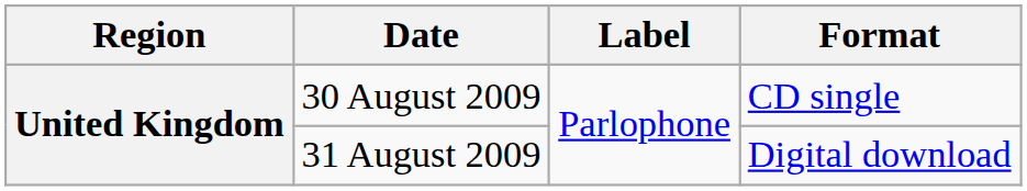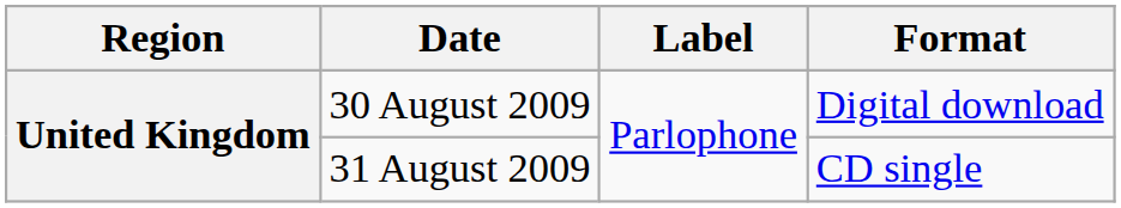 <table class="wikitable plainrowheaders">
 <tr>
 <th scope="col">Region</th>
 <th scope="col">Date</th>
 <th scope="col">Label</th>
 <th scope="col">Format</th>
 </tr>
 <tr>
 <th scope="row" rowspan="2">United Kingdom</th>
 <td>30 August 2009</td>
 <td rowspan="2"><a href='#'>Parlophone</a></td>
-<td><a href='#'>CD single</a></td>
+<td><a href='#'>Digital download</a></td>
 </tr>
 <tr>
 <td>31 August 2009</td>
-<td><a href='#'>Digital download</a></td>
+<td><a href='#'>CD single</a></td>
 </tr>
 </table>
